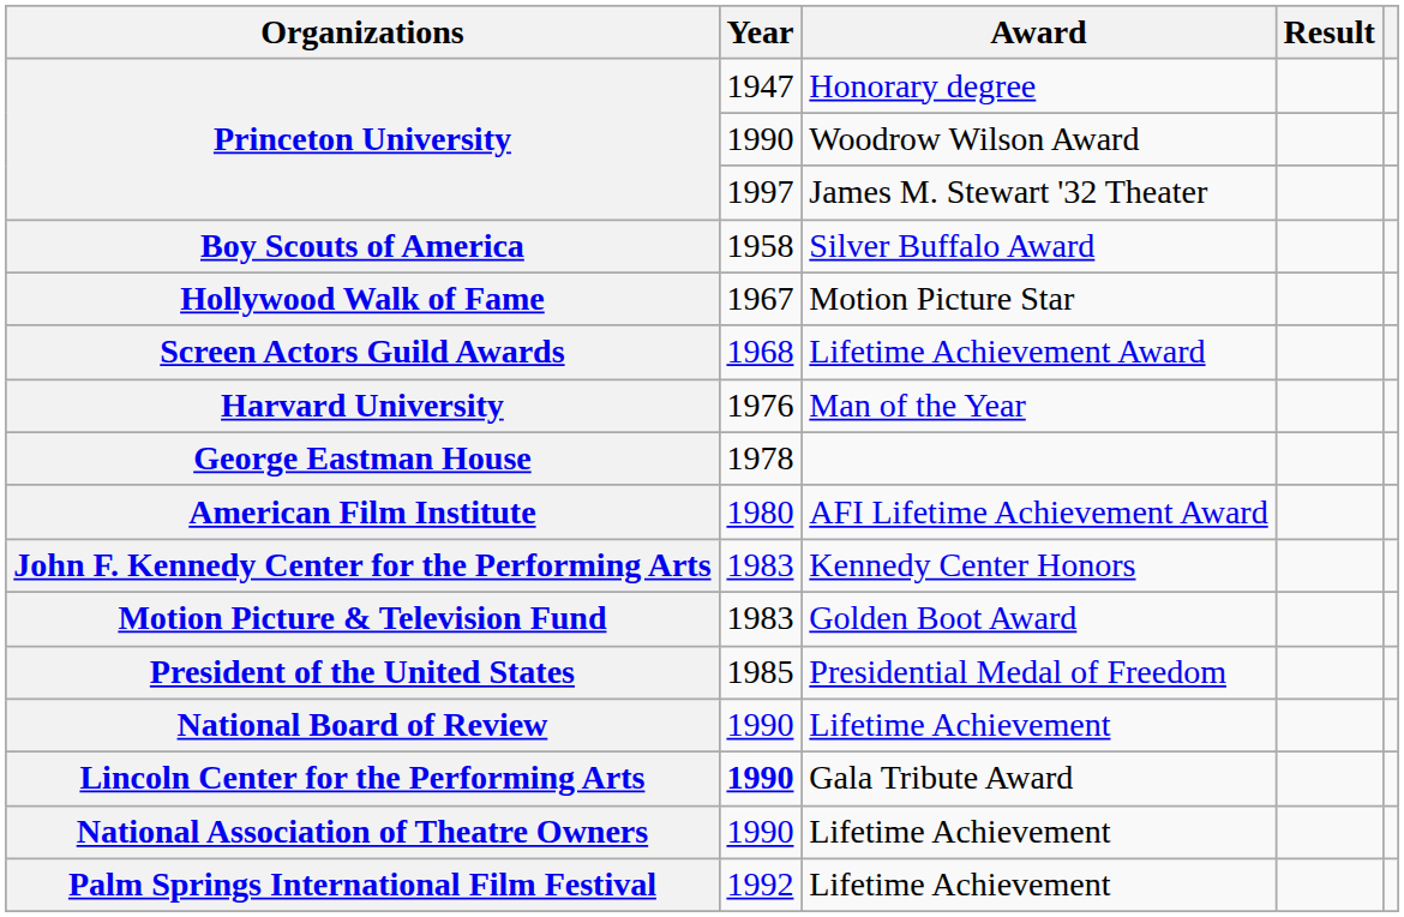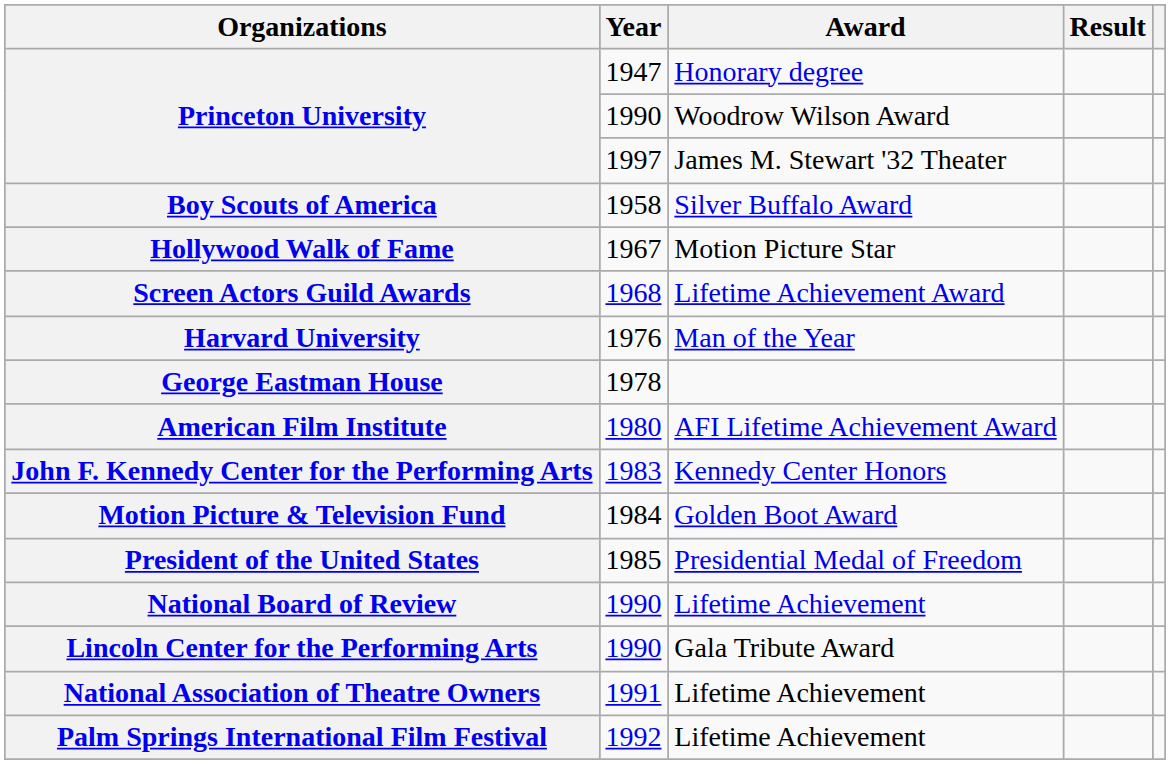 <table class= "wikitable plainrowheaders sortable">
 <tr>
 <th>Organizations</th>
 <th scope="col">Year</th>
 <th scope="col">Award</th>
 <th scope="col">Result</th>
 <th scope="col" class="unsortable"></th>
 </tr>
 <tr>
 <th scope="row" rowspan="3"><a href='#'>Princeton University</a></th>
 <td style="text-align:center;">1947</td>
 <td><a href='#'>Honorary degree</a></td>
 <td></td>
 <td style="text-align:center;"></td>
 </tr>
 <tr>
 <td style="text-align:center;">1990</td>
 <td>Woodrow Wilson Award</td>
 <td></td>
 <td style="text-align:center;"></td>
 </tr>
 <tr>
 <td style="text-align:center;">1997</td>
 <td>James M. Stewart '32 Theater</td>
 <td></td>
 <td style="text-align:center;"></td>
 </tr>
 <tr>
 <th scope="row" rowspan="1"><a href='#'>Boy Scouts of America</a></th>
 <td style="text-align:center;">1958</td>
 <td><a href='#'>Silver Buffalo Award</a></td>
 <td></td>
 <td style="text-align:center;"></td>
 </tr>
 <tr>
 <th scope="row" rowspan="1"><a href='#'>Hollywood Walk of Fame</a></th>
 <td style="text-align:center;">1967</td>
 <td>Motion Picture Star</td>
 <td></td>
 <td style="text-align:center;"></td>
 </tr>
 <tr>
 <th scope="row" rowspan="1"><a href='#'>Screen Actors Guild Awards</a></th>
 <td style="text-align:center;"><a href='#'>1968</a></td>
 <td><a href='#'>Lifetime Achievement Award</a></td>
 <td></td>
 <td align="center"></td>
 </tr>
 <tr>
 <th scope="row" rowspan="1"><a href='#'>Harvard University</a></th>
 <td style="text-align:center;">1976</td>
 <td><a href='#'>Man of the Year</a></td>
 <td></td>
 <td style="text-align:center;"></td>
 </tr>
 <tr>
 <th scope="row" rowspan="1"><a href='#'>George Eastman House</a></th>
 <td style="text-align:center;">1978</td>
 <td></td>
 <td></td>
 <td style="text-align:center;"></td>
 </tr>
 <tr>
 <th scope="row" rowspan="1"><a href='#'>American Film Institute</a></th>
 <td style="text-align:center;"><a href='#'>1980</a></td>
 <td><a href='#'>AFI Lifetime Achievement Award</a></td>
 <td></td>
 <td align="center"></td>
 </tr>
 <tr>
 <th scope="row" rowspan="1"><a href='#'>John F. Kennedy Center for the Performing Arts</a></th>
 <td style="text-align:center;"><a href='#'>1983</a></td>
 <td><a href='#'>Kennedy Center Honors</a></td>
 <td></td>
 <td align="center"></td>
 </tr>
 <tr>
 <th scope="row" rowspan="1"><a href='#'>Motion Picture & Television Fund</a></th>
-<td style="text-align:center;">1983</td>
+<td style="text-align:center;">1984</td>
 <td><a href='#'>Golden Boot Award</a></td>
 <td></td>
 <td style="text-align:center;"></td>
 </tr>
 <tr>
 <th scope="row" rowspan="1"><a href='#'>President of the United States</a></th>
 <td style="text-align:center;">1985</td>
 <td><a href='#'>Presidential Medal of Freedom</a></td>
 <td></td>
 <td style="text-align:center;"></td>
 </tr>
 <tr>
 <th scope="row" rowspan="1"><a href='#'>National Board of Review</a></th>
 <td style="text-align:center;"><a href='#'>1990</a></td>
 <td><a href='#'>Lifetime Achievement</a></td>
 <td></td>
 <td align="center"></td>
 </tr>
 <tr>
 <th scope="row" rowspan="1"><a href='#'>Lincoln Center for the Performing Arts</a></th>
-<td style="text-align:center;"><strong><a href='#'>1990</a></strong></td>
+<td style="text-align:center;"><a href='#'>1990</a></td>
 <td>Gala Tribute Award</td>
 <td></td>
 <td align="center"></td>
 </tr>
 <tr>
 <th scope="row" rowspan="1"><a href='#'>National Association of Theatre Owners</a></th>
-<td style="text-align:center;"><a href='#'>1990</a></td>
+<td style="text-align:center;"><a href='#'>1991</a></td>
 <td>Lifetime Achievement</td>
 <td></td>
 <td align="center"></td>
 </tr>
 <tr>
 <th scope="row" rowspan="1"><a href='#'>Palm Springs International Film Festival</a></th>
 <td style="text-align:center;"><a href='#'>1992</a></td>
 <td>Lifetime Achievement</td>
 <td></td>
 <td style="text-align:center;"></td>
 </tr>
 </table>
